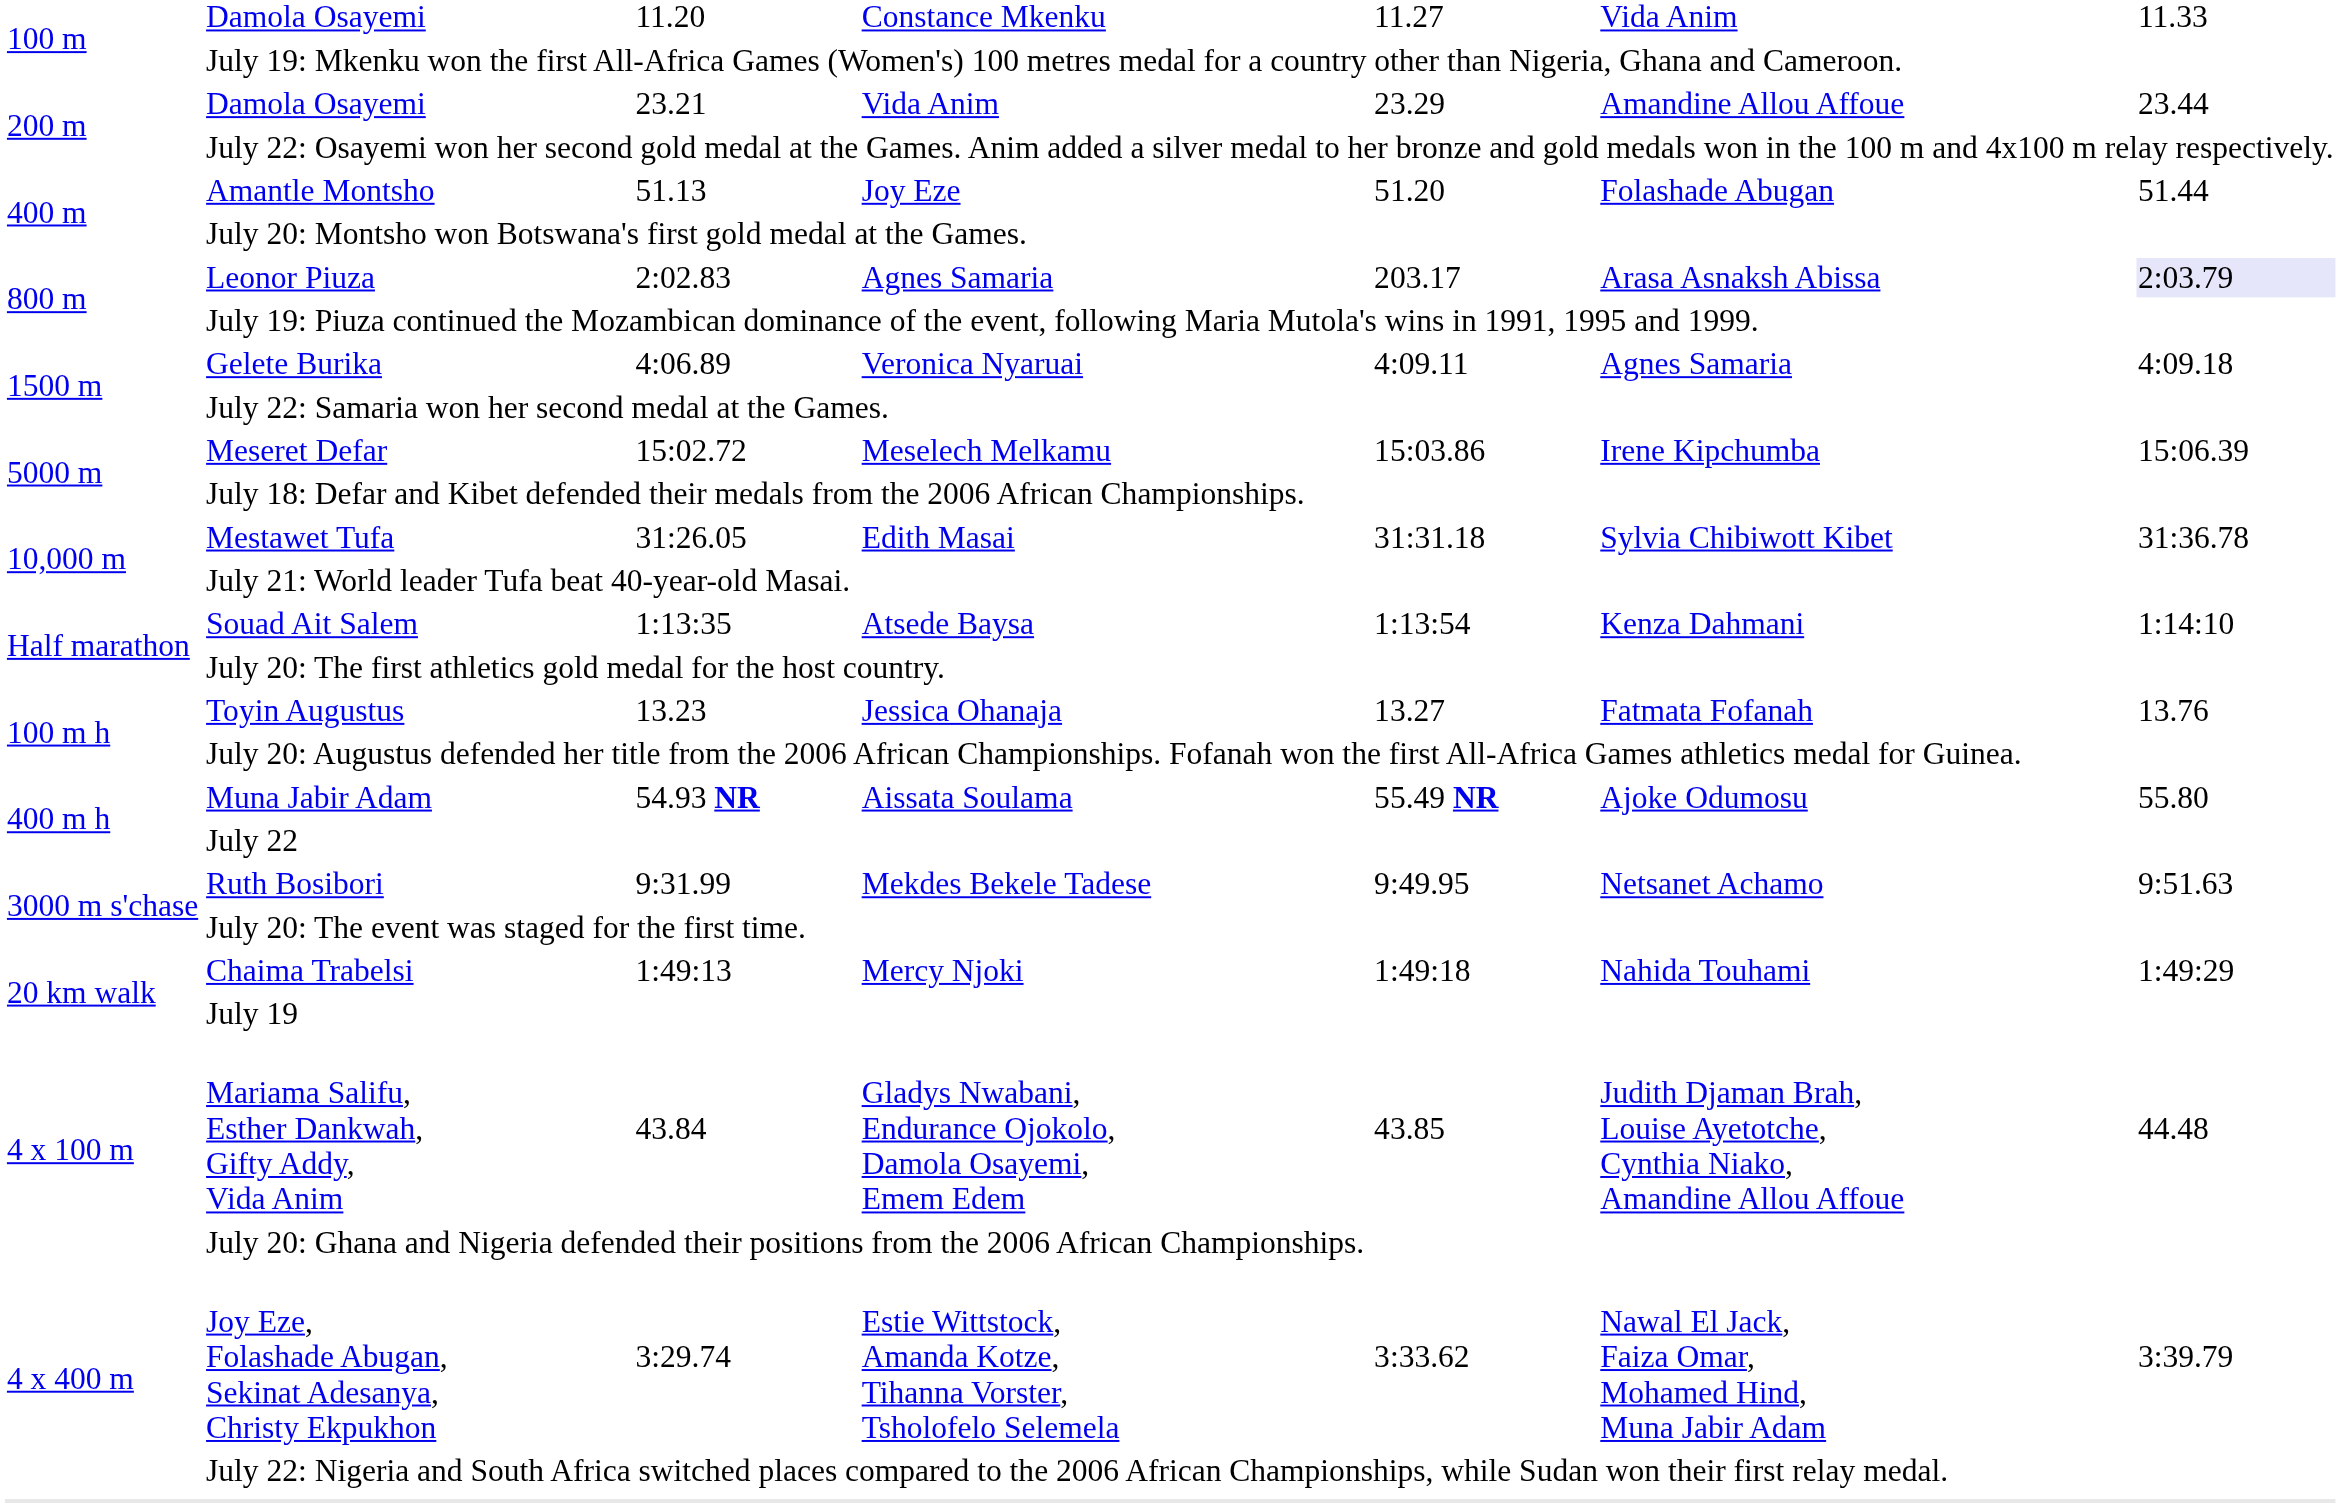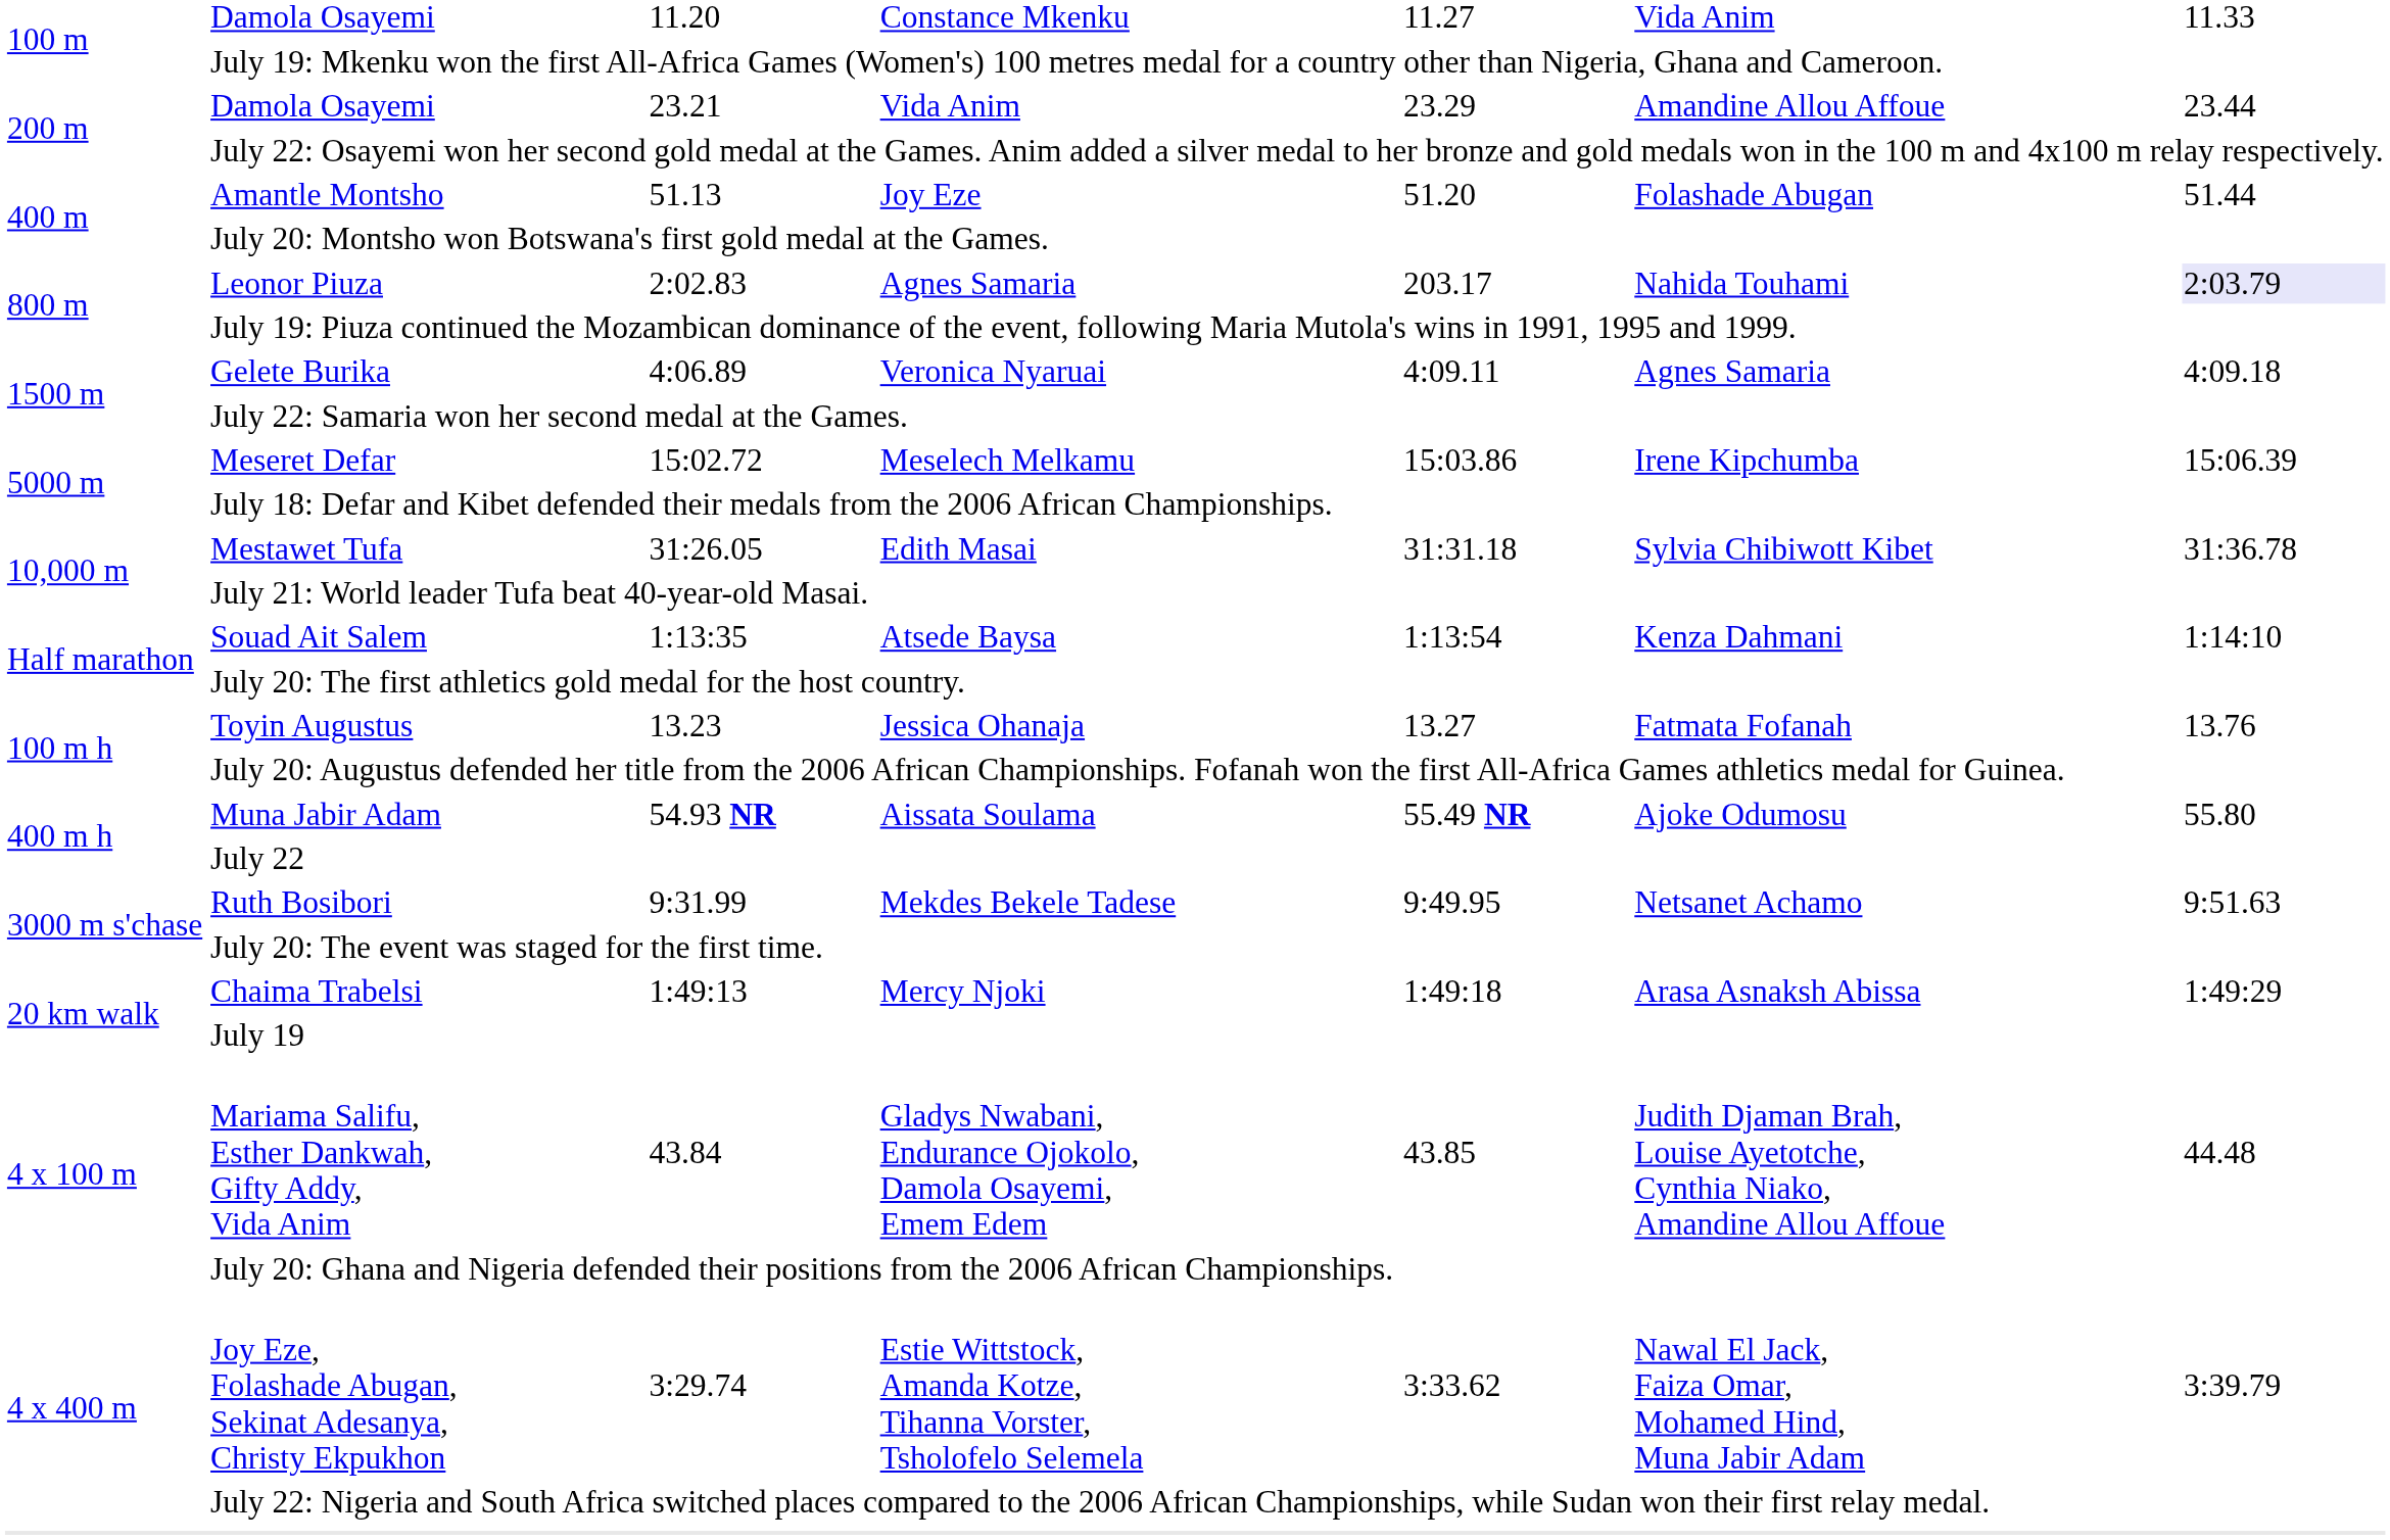 <table>
 <tr>
 <td rowspan=2><a href='#'>100 m</a><br></td>
 <td><a href='#'>Damola Osayemi</a> <br> </td>
 <td>11.20</td>
 <td><a href='#'>Constance Mkenku</a> <br> </td>
 <td>11.27</td>
 <td><a href='#'>Vida Anim</a> <br> </td>
 <td>11.33</td>
 </tr>
 <tr>
 <td colspan=6>July 19: Mkenku won the first All-Africa Games (Women's) 100 metres medal for a country other than Nigeria, Ghana and Cameroon.</td>
 </tr>
 <tr>
 <td rowspan=2><a href='#'>200 m</a><br></td>
 <td><a href='#'>Damola Osayemi</a> <br> </td>
 <td>23.21</td>
 <td><a href='#'>Vida Anim</a> <br> </td>
 <td>23.29</td>
 <td><a href='#'>Amandine Allou Affoue</a> <br> </td>
 <td>23.44</td>
 </tr>
 <tr>
 <td colspan=6>July 22: Osayemi won her second gold medal at the Games. Anim added a silver medal to her bronze and gold medals won in the 100 m and 4x100 m relay respectively.</td>
 </tr>
 <tr>
 <td rowspan=2><a href='#'>400 m</a><br></td>
 <td><a href='#'>Amantle Montsho</a> <br> </td>
 <td>51.13</td>
 <td><a href='#'>Joy Eze</a> <br> </td>
 <td>51.20</td>
 <td><a href='#'>Folashade Abugan</a> <br> </td>
 <td>51.44</td>
 </tr>
 <tr>
 <td colspan=6>July 20: Montsho won Botswana's first gold medal at the Games.</td>
 </tr>
 <tr>
 <td rowspan=2><a href='#'>800 m</a><br></td>
 <td><a href='#'>Leonor Piuza</a> <br> </td>
 <td>2:02.83</td>
 <td><a href='#'>Agnes Samaria</a> <br> </td>
 <td>203.17</td>
-<td><a href='#'>Arasa Asnaksh Abissa</a> <br> </td>
+<td><a href='#'>Nahida Touhami</a> <br> </td>
 <td style="background: lavender;">2:03.79</td>
 </tr>
 <tr>
 <td colspan=6>July 19: Piuza continued the Mozambican dominance of the event, following Maria Mutola's wins in 1991, 1995 and 1999.</td>
 </tr>
 <tr>
 <td rowspan=2><a href='#'>1500 m</a><br></td>
 <td><a href='#'>Gelete Burika</a>  <br> </td>
 <td>4:06.89</td>
 <td><a href='#'>Veronica Nyaruai</a>  <br> </td>
 <td>4:09.11</td>
 <td><a href='#'>Agnes Samaria</a>  <br> </td>
 <td>4:09.18</td>
 </tr>
 <tr>
 <td colspan=6>July 22: Samaria won her second medal at the Games.</td>
 </tr>
 <tr>
 <td rowspan=2><a href='#'>5000 m</a><br></td>
 <td><a href='#'>Meseret Defar</a> <br> </td>
 <td>15:02.72</td>
 <td><a href='#'>Meselech Melkamu</a> <br> </td>
 <td>15:03.86</td>
 <td><a href='#'>Irene Kipchumba</a> <br> </td>
 <td>15:06.39</td>
 </tr>
 <tr>
 <td colspan=6>July 18: Defar and Kibet defended their medals from the 2006 African Championships.</td>
 </tr>
 <tr>
 <td rowspan=2><a href='#'>10,000 m</a><br></td>
 <td><a href='#'>Mestawet Tufa</a> <br> </td>
 <td>31:26.05</td>
 <td><a href='#'>Edith Masai</a> <br> </td>
 <td>31:31.18</td>
 <td><a href='#'>Sylvia Chibiwott Kibet</a> <br> </td>
 <td>31:36.78</td>
 </tr>
 <tr>
 <td colspan=6>July 21: World leader Tufa beat 40-year-old Masai.</td>
 </tr>
 <tr>
 <td rowspan=2><a href='#'>Half marathon</a><br></td>
 <td><a href='#'>Souad Ait Salem</a> <br> </td>
 <td>1:13:35</td>
 <td><a href='#'>Atsede Baysa</a> <br>  </td>
 <td>1:13:54</td>
 <td><a href='#'>Kenza Dahmani</a> <br> </td>
 <td>1:14:10</td>
 </tr>
 <tr>
 <td colspan=6>July 20: The first athletics gold medal for the host country.</td>
 </tr>
 <tr>
 <td rowspan=2><a href='#'>100 m h</a><br></td>
 <td><a href='#'>Toyin Augustus</a> <br> </td>
 <td>13.23</td>
 <td><a href='#'>Jessica Ohanaja</a> <br> </td>
 <td>13.27</td>
 <td><a href='#'>Fatmata Fofanah</a> <br> </td>
 <td>13.76</td>
 </tr>
 <tr>
 <td colspan=6>July 20: Augustus defended her title from the 2006 African Championships. Fofanah won the first All-Africa Games athletics medal for Guinea.</td>
 </tr>
 <tr>
 <td rowspan=2><a href='#'>400 m h</a><br></td>
 <td><a href='#'>Muna Jabir Adam</a> <br> </td>
 <td>54.93 <strong><a href='#'>NR</a></strong></td>
 <td><a href='#'>Aissata Soulama</a> <br> </td>
 <td>55.49 <strong><a href='#'>NR</a></strong></td>
 <td><a href='#'>Ajoke Odumosu</a> <br> </td>
 <td>55.80</td>
 </tr>
 <tr>
 <td colspan=6>July 22</td>
 </tr>
 <tr>
 <td rowspan=2><a href='#'>3000 m s'chase</a><br></td>
 <td><a href='#'>Ruth Bosibori</a> <br> </td>
 <td>9:31.99</td>
 <td><a href='#'>Mekdes Bekele Tadese</a> <br> </td>
 <td>9:49.95</td>
 <td><a href='#'>Netsanet Achamo</a> <br> </td>
 <td>9:51.63</td>
 </tr>
 <tr>
 <td colspan=6>July 20: The event was staged for the first time.</td>
 </tr>
 <tr>
 <td rowspan=2><a href='#'>20 km walk</a><br></td>
 <td><a href='#'>Chaima Trabelsi</a> <br> </td>
 <td>1:49:13</td>
 <td><a href='#'>Mercy Njoki</a> <br> </td>
 <td>1:49:18</td>
-<td><a href='#'>Nahida Touhami</a> <br> </td>
+<td><a href='#'>Arasa Asnaksh Abissa</a> <br> </td>
 <td>1:49:29</td>
 </tr>
 <tr>
 <td colspan=6>July 19</td>
 </tr>
 <tr>
 <td rowspan=2><a href='#'>4 x 100 m</a><br></td>
 <td><br><a href='#'>Mariama Salifu</a>,<br><a href='#'>Esther Dankwah</a>,<br><a href='#'>Gifty Addy</a>,<br><a href='#'>Vida Anim</a></td>
 <td>43.84</td>
 <td><br><a href='#'>Gladys Nwabani</a>,<br><a href='#'>Endurance Ojokolo</a>,<br><a href='#'>Damola Osayemi</a>,<br><a href='#'>Emem Edem</a></td>
 <td>43.85</td>
 <td><br><a href='#'>Judith Djaman Brah</a>,<br><a href='#'>Louise Ayetotche</a>,<br><a href='#'>Cynthia Niako</a>,<br><a href='#'>Amandine Allou Affoue</a></td>
 <td>44.48</td>
 </tr>
 <tr>
 <td colspan=6>July 20: Ghana and Nigeria defended their positions from the 2006 African Championships.</td>
 </tr>
 <tr>
 <td rowspan=2><a href='#'>4 x 400 m</a><br></td>
 <td><br><a href='#'>Joy Eze</a>,<br><a href='#'>Folashade Abugan</a>,<br><a href='#'>Sekinat Adesanya</a>,<br><a href='#'>Christy Ekpukhon</a></td>
 <td>3:29.74</td>
 <td><br><a href='#'>Estie Wittstock</a>,<br><a href='#'>Amanda Kotze</a>,<br><a href='#'>Tihanna Vorster</a>,<br><a href='#'>Tsholofelo Selemela</a></td>
 <td>3:33.62</td>
 <td><br><a href='#'>Nawal El Jack</a>,<br><a href='#'>Faiza Omar</a>,<br><a href='#'>Mohamed Hind</a>,<br><a href='#'>Muna Jabir Adam</a></td>
 <td>3:39.79</td>
 </tr>
 <tr>
 <td colspan=6>July 22: Nigeria and South Africa switched places compared to the 2006 African Championships, while Sudan won their first relay medal.</td>
 </tr>
 <tr>
 </tr>
 <tr bgcolor= e8e8e8>
 <td colspan=7></td>
 </tr>
 </table>
